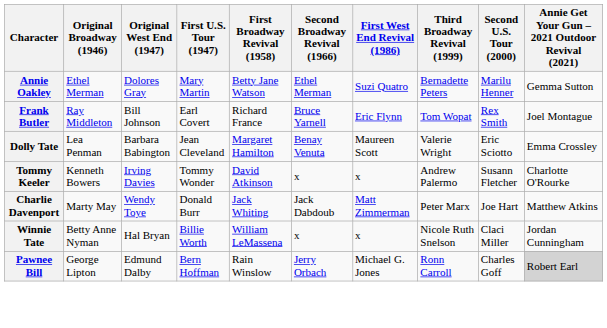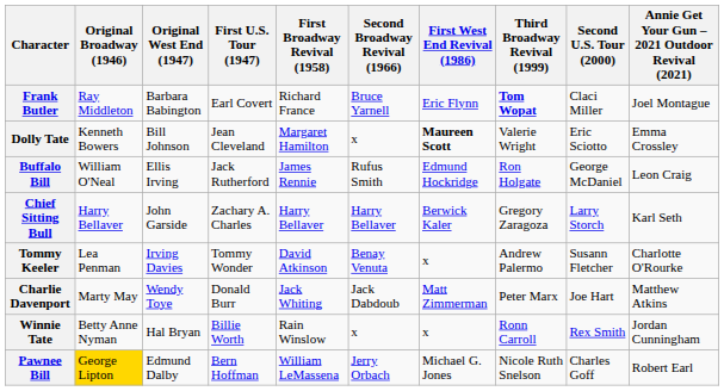 <table class="wikitable">
 <tr>
 <th>Character</th>
 <th>Original Broadway<br>(1946)</th>
 <th>Original West End<br>(1947)</th>
 <th>First U.S. Tour<br>(1947)</th>
 <th>First Broadway Revival<br>(1958)</th>
 <th>Second Broadway Revival<br>(1966)</th>
 <th><a href='#'>First West End Revival</a><br><a href='#'>(1986)</a></th>
 <th>Third Broadway Revival<br>(1999)</th>
 <th>Second U.S. Tour<br>(2000)</th>
 <th>Annie Get Your Gun – 2021 Outdoor Revival<br>(2021)</th>
 </tr>
 <tr>
-<th><a href='#'>Annie Oakley</a></th>
-<td><a href='#'>Ethel Merman</a></td>
-<td><a href='#'>Dolores Gray</a></td>
-<td><a href='#'>Mary Martin</a></td>
-<td><a href='#'>Betty Jane Watson</a></td>
-<td><a href='#'>Ethel Merman</a></td>
-<td><a href='#'>Suzi Quatro</a></td>
-<td><a href='#'>Bernadette Peters</a></td>
-<td><a href='#'>Marilu Henner</a></td>
-<td>Gemma Sutton</td>
-</tr>
-<tr>
 <th><a href='#'>Frank Butler</a></th>
 <td><a href='#'>Ray Middleton</a></td>
-<td>Bill Johnson</td>
+<td>Barbara Babington</td>
 <td>Earl Covert</td>
 <td>Richard France</td>
 <td><a href='#'>Bruce Yarnell</a></td>
 <td><a href='#'>Eric Flynn</a></td>
-<td><a href='#'>Tom Wopat</a></td>
-<td><a href='#'>Rex Smith</a></td>
+<td><strong><a href='#'>Tom Wopat</a></strong></td>
+<td>Claci Miller</td>
 <td>Joel Montague</td>
 </tr>
 <tr>
 <th>Dolly Tate</th>
-<td>Lea Penman</td>
-<td>Barbara Babington</td>
+<td>Kenneth Bowers</td>
+<td>Bill Johnson</td>
 <td>Jean Cleveland</td>
 <td><a href='#'>Margaret Hamilton</a></td>
-<td><a href='#'>Benay Venuta</a></td>
-<td>Maureen Scott</td>
+<td>x</td>
+<td><strong>Maureen Scott</strong></td>
 <td>Valerie Wright</td>
 <td>Eric Sciotto</td>
 <td>Emma Crossley</td>
 </tr>
 <tr>
+<th><a href='#'>Buffalo Bill</a></th>
+<td>William O'Neal</td>
+<td>Ellis Irving</td>
+<td>Jack Rutherford</td>
+<td><a href='#'>James Rennie</a></td>
+<td>Rufus Smith</td>
+<td><a href='#'>Edmund Hockridge</a></td>
+<td><a href='#'>Ron Holgate</a></td>
+<td>George McDaniel</td>
+<td>Leon Craig</td>
+</tr>
+<tr>
+<th><a href='#'>Chief Sitting Bull</a></th>
+<td><a href='#'>Harry Bellaver</a></td>
+<td>John Garside</td>
+<td>Zachary A. Charles</td>
+<td><a href='#'>Harry Bellaver</a></td>
+<td><a href='#'>Harry Bellaver</a></td>
+<td><a href='#'>Berwick Kaler</a></td>
+<td>Gregory Zaragoza</td>
+<td><a href='#'>Larry Storch</a></td>
+<td>Karl Seth</td>
+</tr>
+<tr>
 <th>Tommy Keeler</th>
-<td>Kenneth Bowers</td>
+<td>Lea Penman</td>
 <td><a href='#'>Irving Davies</a></td>
 <td>Tommy Wonder</td>
 <td><a href='#'>David Atkinson</a></td>
-<td>x</td>
+<td><a href='#'>Benay Venuta</a></td>
 <td>x</td>
 <td>Andrew Palermo</td>
 <td>Susann Fletcher</td>
 <td>Charlotte O'Rourke</td>
 </tr>
 <tr>
 <th>Charlie Davenport</th>
 <td>Marty May</td>
 <td><a href='#'>Wendy Toye</a></td>
 <td>Donald Burr</td>
 <td><a href='#'>Jack Whiting</a></td>
 <td>Jack Dabdoub</td>
 <td><a href='#'>Matt Zimmerman</a></td>
 <td>Peter Marx</td>
 <td>Joe Hart</td>
 <td>Matthew Atkins</td>
 </tr>
 <tr>
 <th>Winnie Tate</th>
 <td>Betty Anne Nyman</td>
 <td>Hal Bryan</td>
 <td><a href='#'>Billie Worth</a></td>
-<td><a href='#'>William LeMassena</a></td>
+<td>Rain Winslow</td>
 <td>x</td>
 <td>x</td>
-<td>Nicole Ruth Snelson</td>
-<td>Claci Miller</td>
+<td><a href='#'>Ronn Carroll</a></td>
+<td><a href='#'>Rex Smith</a></td>
 <td>Jordan Cunningham</td>
 </tr>
 <tr>
 <th><a href='#'>Pawnee Bill</a></th>
-<td>George Lipton</td>
+<td style="background: gold;">George Lipton</td>
 <td>Edmund Dalby</td>
 <td><a href='#'>Bern Hoffman</a></td>
-<td>Rain Winslow</td>
+<td><a href='#'>William LeMassena</a></td>
 <td><a href='#'>Jerry Orbach</a></td>
 <td>Michael G. Jones</td>
-<td><a href='#'>Ronn Carroll</a></td>
+<td>Nicole Ruth Snelson</td>
 <td>Charles Goff</td>
-<td style="background: lightgrey;">Robert Earl</td>
+<td>Robert Earl</td>
 </tr>
 </table>
